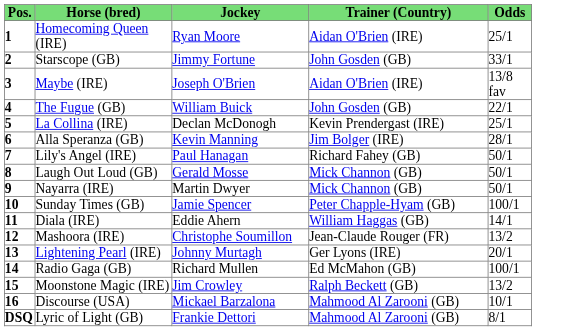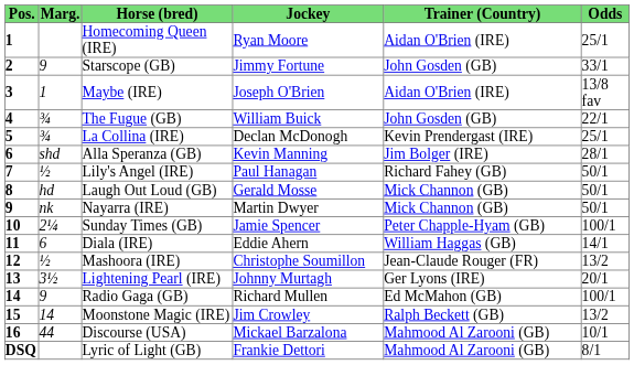 <table class = "sortable" | border="1" cellpadding="0" style="border-collapse: collapse;">
 <tr style="background:#7d7; text-align:center;">
 <th style="width:35px;"><strong>Pos.</strong></th>
+<th style="width:45px;"><strong>Marg.</strong></th>
 <th style="width:160px;"><strong>Horse (bred)</strong></th>
 <th style="width:160px;"><strong>Jockey</strong></th>
 <th style="width:210px;"><strong>Trainer (Country)</strong></th>
 <th style="width:50px;"><strong>Odds</strong></th>
 </tr>
 <tr>
 <td><strong>1</strong></td>
+<td></td>
 <td><a href='#'>Homecoming Queen</a> (IRE)</td>
 <td><a href='#'>Ryan Moore</a></td>
 <td><a href='#'>Aidan O'Brien</a> (IRE)</td>
 <td>25/1</td>
 </tr>
 <tr>
 <td><strong>2</strong></td>
+<td><em>9</em></td>
 <td>Starscope (GB)</td>
 <td><a href='#'>Jimmy Fortune</a></td>
 <td><a href='#'>John Gosden</a> (GB)</td>
 <td>33/1</td>
 </tr>
 <tr>
 <td><strong>3</strong></td>
+<td><em>1</em></td>
 <td><a href='#'>Maybe</a> (IRE)</td>
 <td><a href='#'>Joseph O'Brien</a></td>
 <td><a href='#'>Aidan O'Brien</a> (IRE)</td>
 <td>13/8 fav</td>
 </tr>
 <tr>
 <td><strong>4</strong></td>
+<td><em>¾</em></td>
 <td><a href='#'>The Fugue</a> (GB)</td>
 <td><a href='#'>William Buick</a></td>
 <td><a href='#'>John Gosden</a> (GB)</td>
 <td>22/1</td>
 </tr>
 <tr>
 <td><strong>5</strong></td>
+<td><em>¾</em></td>
 <td><a href='#'>La Collina</a> (IRE)</td>
 <td>Declan McDonogh</td>
 <td>Kevin Prendergast (IRE)</td>
 <td>25/1</td>
 </tr>
 <tr>
 <td><strong>6</strong></td>
+<td><em>shd</em></td>
 <td>Alla Speranza (GB)</td>
 <td><a href='#'>Kevin Manning</a></td>
 <td><a href='#'>Jim Bolger</a> (IRE)</td>
 <td>28/1</td>
 </tr>
 <tr>
 <td><strong>7</strong></td>
+<td><em>½</em></td>
 <td>Lily's Angel (IRE)</td>
 <td><a href='#'>Paul Hanagan</a></td>
 <td>Richard Fahey (GB)</td>
 <td>50/1</td>
 </tr>
 <tr>
 <td><strong>8</strong></td>
+<td><em>hd</em></td>
 <td>Laugh Out Loud (GB)</td>
 <td><a href='#'>Gerald Mosse</a></td>
 <td><a href='#'>Mick Channon</a> (GB)</td>
 <td>50/1</td>
 </tr>
 <tr>
 <td><strong>9</strong></td>
+<td><em>nk</em></td>
 <td>Nayarra (IRE)</td>
 <td>Martin Dwyer</td>
 <td><a href='#'>Mick Channon</a> (GB)</td>
 <td>50/1</td>
 </tr>
 <tr>
 <td><strong>10</strong></td>
+<td><em>2¼</em></td>
 <td>Sunday Times (GB)</td>
 <td><a href='#'>Jamie Spencer</a></td>
 <td><a href='#'>Peter Chapple-Hyam</a> (GB)</td>
 <td>100/1</td>
 </tr>
 <tr>
 <td><strong>11</strong></td>
+<td><em>6</em></td>
 <td>Diala (IRE)</td>
 <td>Eddie Ahern</td>
 <td><a href='#'>William Haggas</a> (GB)</td>
 <td>14/1</td>
 </tr>
 <tr>
 <td><strong>12</strong></td>
+<td><em>½</em></td>
 <td>Mashoora (IRE)</td>
 <td><a href='#'>Christophe Soumillon</a></td>
 <td>Jean-Claude Rouger (FR)</td>
 <td>13/2</td>
 </tr>
 <tr>
 <td><strong>13</strong></td>
+<td><em>3½</em></td>
 <td><a href='#'>Lightening Pearl</a> (IRE)</td>
 <td><a href='#'>Johnny Murtagh</a></td>
 <td>Ger Lyons (IRE)</td>
 <td>20/1</td>
 </tr>
 <tr>
 <td><strong>14</strong></td>
+<td><em>9</em></td>
 <td>Radio Gaga (GB)</td>
 <td>Richard Mullen</td>
 <td>Ed McMahon (GB)</td>
 <td>100/1</td>
 </tr>
 <tr>
 <td><strong>15</strong></td>
+<td><em>14</em></td>
 <td>Moonstone Magic (IRE)</td>
 <td><a href='#'>Jim Crowley</a></td>
 <td><a href='#'>Ralph Beckett</a> (GB)</td>
 <td>13/2</td>
 </tr>
 <tr>
 <td><strong>16</strong></td>
+<td><em>44</em></td>
 <td>Discourse (USA)</td>
 <td><a href='#'>Mickael Barzalona</a></td>
 <td><a href='#'>Mahmood Al Zarooni</a> (GB)</td>
 <td>10/1</td>
 </tr>
 <tr>
 <td><strong>DSQ</strong></td>
+<td></td>
 <td>Lyric of Light (GB)</td>
 <td><a href='#'>Frankie Dettori</a></td>
 <td><a href='#'>Mahmood Al Zarooni</a> (GB)</td>
 <td>8/1</td>
 </tr>
 </table>
